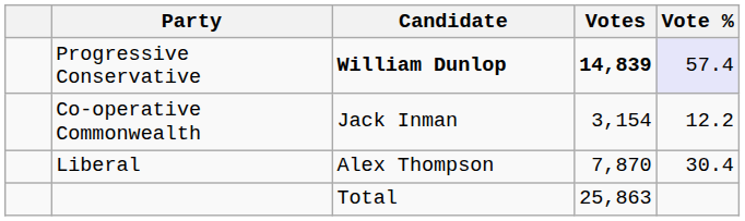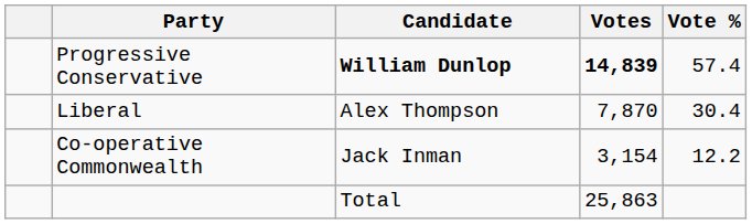 <table class="wikitable">
 <tr>
 <th></th>
 <th scope="col" width="175">Party</th>
 <th scope="col" width="150">Candidate</th>
 <th>Votes</th>
 <th>Vote %</th>
 </tr>
 <tr>
 <td>   </td>
 <td>Progressive Conservative</td>
 <td><strong>William Dunlop</strong></td>
 <td align=right><strong>14,839</strong></td>
-<td align=right style="background: lavender;">57.4</td>
+<td align=right>57.4</td>
+</tr>
+<tr |>
+<td>   </td>
+<td>Liberal</td>
+<td>Alex Thompson</td>
+<td align=right>7,870</td>
+<td align=right>30.4</td>
 </tr>
 <tr |>
 <td>   </td>
 <td>Co-operative Commonwealth</td>
 <td>Jack Inman</td>
 <td align=right>3,154</td>
 <td align=right>12.2</td>
 </tr>
 <tr |>
-<td>   </td>
-<td>Liberal</td>
-<td>Alex Thompson</td>
-<td align=right>7,870</td>
-<td align=right>30.4</td>
-</tr>
-<tr |>
 <td></td>
 <td></td>
 <td>Total</td>
 <td align=right>25,863</td>
 <td></td>
 </tr>
 </table>
